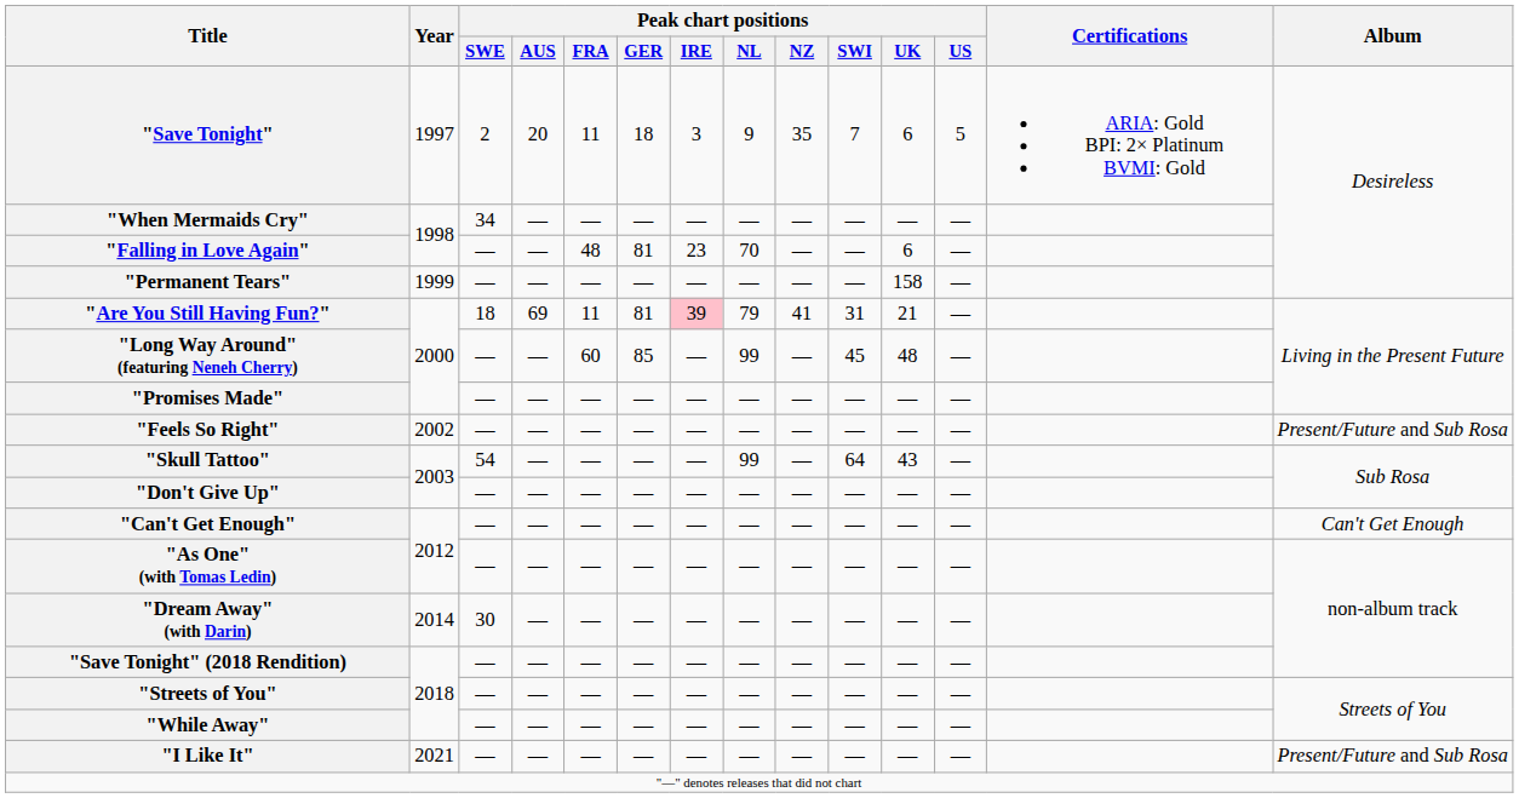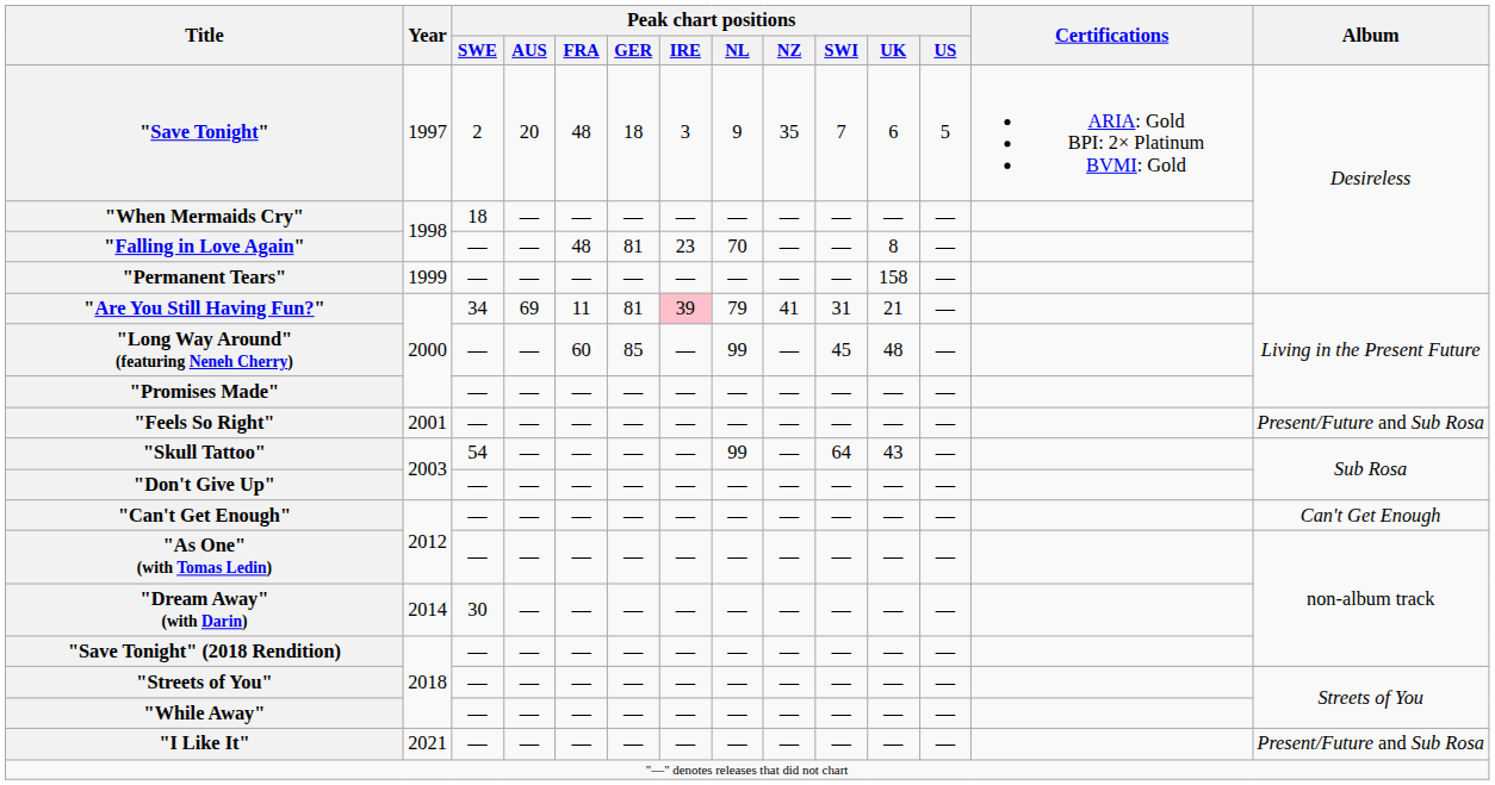 <table class="wikitable plainrowheaders" style="text-align:center;">
 <tr>
 <th scope="col" rowspan="2" style="width:20em;">Title</th>
 <th scope="col" rowspan="2">Year</th>
 <th scope="col" colspan="10">Peak chart positions</th>
 <th scope="col" rowspan="2" style="width:14em;"><a href='#'>Certifications</a></th>
 <th scope="col" rowspan="2">Album</th>
 </tr>
 <tr>
 <th scope="col" style="width:2.5em; font-size:90%;"><a href='#'>SWE</a><br></th>
 <th scope="col" style="width:2.5em; font-size:90%;"><a href='#'>AUS</a><br></th>
 <th scope="col" style="width:2.5em; font-size:90%;"><a href='#'>FRA</a><br></th>
 <th scope="col" style="width:2.5em; font-size:90%;"><a href='#'>GER</a><br></th>
 <th scope="col" style="width:2.5em; font-size:90%;"><a href='#'>IRE</a><br></th>
 <th scope="col" style="width:2.5em; font-size:90%;"><a href='#'>NL</a><br></th>
 <th scope="col" style="width:2.5em; font-size:90%;"><a href='#'>NZ</a><br></th>
 <th scope="col" style="width:2.5em; font-size:90%;"><a href='#'>SWI</a><br></th>
 <th scope="col" style="width:2.5em; font-size:90%;"><a href='#'>UK</a><br></th>
 <th scope="col" style="width:2.5em; font-size:90%;"><a href='#'>US</a><br></th>
 </tr>
 <tr>
 <th scope="row">"<a href='#'>Save Tonight</a>"</th>
 <td>1997</td>
 <td>2</td>
 <td>20</td>
-<td>11</td>
+<td>48</td>
 <td>18</td>
 <td>3</td>
 <td>9</td>
 <td>35</td>
 <td>7</td>
 <td>6</td>
 <td>5</td>
 <td><br><ul><li><a href='#'>ARIA</a>: Gold</li><li>BPI: 2× Platinum</li><li><a href='#'>BVMI</a>: Gold</li></ul></td>
 <td rowspan="4"><em>Desireless</em></td>
 </tr>
 <tr>
 <th scope="row">"When Mermaids Cry"</th>
 <td rowspan="2">1998</td>
-<td>34</td>
+<td>18</td>
 <td>—</td>
 <td>—</td>
 <td>—</td>
 <td>—</td>
 <td>—</td>
 <td>—</td>
 <td>—</td>
 <td>—</td>
 <td>—</td>
 <td></td>
 </tr>
 <tr>
 <th scope="row">"<a href='#'>Falling in Love Again</a>"</th>
 <td>—</td>
 <td>—</td>
 <td>48</td>
 <td>81</td>
 <td>23</td>
 <td>70</td>
 <td>—</td>
 <td>—</td>
-<td>6</td>
+<td>8</td>
 <td>—</td>
 <td></td>
 </tr>
 <tr>
 <th scope="row">"Permanent Tears"</th>
 <td>1999</td>
 <td>—</td>
 <td>—</td>
 <td>—</td>
 <td>—</td>
 <td>—</td>
 <td>—</td>
 <td>—</td>
 <td>—</td>
 <td>158</td>
 <td>—</td>
 <td></td>
 </tr>
 <tr>
 <th scope="row">"<a href='#'>Are You Still Having Fun?</a>"</th>
 <td rowspan="3">2000</td>
-<td>18</td>
+<td>34</td>
 <td>69</td>
 <td>11</td>
 <td>81</td>
 <td style="background: pink;">39</td>
 <td>79</td>
 <td>41</td>
 <td>31</td>
 <td>21</td>
 <td>—</td>
 <td></td>
 <td rowspan="3"><em>Living in the Present Future</em></td>
 </tr>
 <tr>
 <th scope="row">"Long Way Around" <br><small>(featuring <a href='#'>Neneh Cherry</a>)</small></th>
 <td>—</td>
 <td>—</td>
 <td>60</td>
 <td>85</td>
 <td>—</td>
 <td>99</td>
 <td>—</td>
 <td>45</td>
 <td>48</td>
 <td>—</td>
 <td></td>
 </tr>
 <tr>
 <th scope="row">"Promises Made"</th>
 <td>—</td>
 <td>—</td>
 <td>—</td>
 <td>—</td>
 <td>—</td>
 <td>—</td>
 <td>—</td>
 <td>—</td>
 <td>—</td>
 <td>—</td>
 <td></td>
 </tr>
 <tr>
 <th scope="row">"Feels So Right"</th>
-<td>2002</td>
+<td>2001</td>
 <td>—</td>
 <td>—</td>
 <td>—</td>
 <td>—</td>
 <td>—</td>
 <td>—</td>
 <td>—</td>
 <td>—</td>
 <td>—</td>
 <td>—</td>
 <td></td>
 <td><em>Present/Future</em> and <em>Sub Rosa</em></td>
 </tr>
 <tr>
 <th scope="row">"Skull Tattoo"</th>
 <td rowspan="2">2003</td>
 <td>54</td>
 <td>—</td>
 <td>—</td>
 <td>—</td>
 <td>—</td>
 <td>99</td>
 <td>—</td>
 <td>64</td>
 <td>43</td>
 <td>—</td>
 <td></td>
 <td rowspan="2"><em>Sub Rosa</em></td>
 </tr>
 <tr>
 <th scope="row">"Don't Give Up"</th>
 <td>—</td>
 <td>—</td>
 <td>—</td>
 <td>—</td>
 <td>—</td>
 <td>—</td>
 <td>—</td>
 <td>—</td>
 <td>—</td>
 <td>—</td>
 <td></td>
 </tr>
 <tr>
 <th scope="row">"Can't Get Enough"</th>
 <td rowspan="2">2012</td>
 <td>—</td>
 <td>—</td>
 <td>—</td>
 <td>—</td>
 <td>—</td>
 <td>—</td>
 <td>—</td>
 <td>—</td>
 <td>—</td>
 <td>—</td>
 <td></td>
 <td><em>Can't Get Enough</em></td>
 </tr>
 <tr>
 <th scope="row">"As One" <br><small>(with <a href='#'>Tomas Ledin</a>)</small></th>
 <td>—</td>
 <td>—</td>
 <td>—</td>
 <td>—</td>
 <td>—</td>
 <td>—</td>
 <td>—</td>
 <td>—</td>
 <td>—</td>
 <td>—</td>
 <td></td>
 <td rowspan="3">non-album track</td>
 </tr>
 <tr>
 <th scope="row">"Dream Away" <br><small>(with <a href='#'>Darin</a>)</small></th>
 <td>2014</td>
 <td>30</td>
 <td>—</td>
 <td>—</td>
 <td>—</td>
 <td>—</td>
 <td>—</td>
 <td>—</td>
 <td>—</td>
 <td>—</td>
 <td>—</td>
 <td></td>
 </tr>
 <tr>
 <th scope="row">"Save Tonight" (2018 Rendition)</th>
 <td rowspan="3">2018</td>
 <td>—</td>
 <td>—</td>
 <td>—</td>
 <td>—</td>
 <td>—</td>
 <td>—</td>
 <td>—</td>
 <td>—</td>
 <td>—</td>
 <td>—</td>
 <td></td>
 </tr>
 <tr>
 <th scope="row">"Streets of You"</th>
 <td>—</td>
 <td>—</td>
 <td>—</td>
 <td>—</td>
 <td>—</td>
 <td>—</td>
 <td>—</td>
 <td>—</td>
 <td>—</td>
 <td>—</td>
 <td></td>
 <td rowspan="2"><em>Streets of You</em></td>
 </tr>
 <tr>
 <th scope="row">"While Away"</th>
 <td>—</td>
 <td>—</td>
 <td>—</td>
 <td>—</td>
 <td>—</td>
 <td>—</td>
 <td>—</td>
 <td>—</td>
 <td>—</td>
 <td>—</td>
 <td></td>
 </tr>
 <tr>
 <th scope="row">"I Like It"</th>
 <td>2021</td>
 <td>—</td>
 <td>—</td>
 <td>—</td>
 <td>—</td>
 <td>—</td>
 <td>—</td>
 <td>—</td>
 <td>—</td>
 <td>—</td>
 <td>—</td>
 <td></td>
 <td><em>Present/Future</em> and <em>Sub Rosa</em></td>
 </tr>
 <tr>
 <td colspan="18" style="text-align:center; font-size:8pt;">"—" denotes releases that did not chart</td>
 </tr>
 </table>
